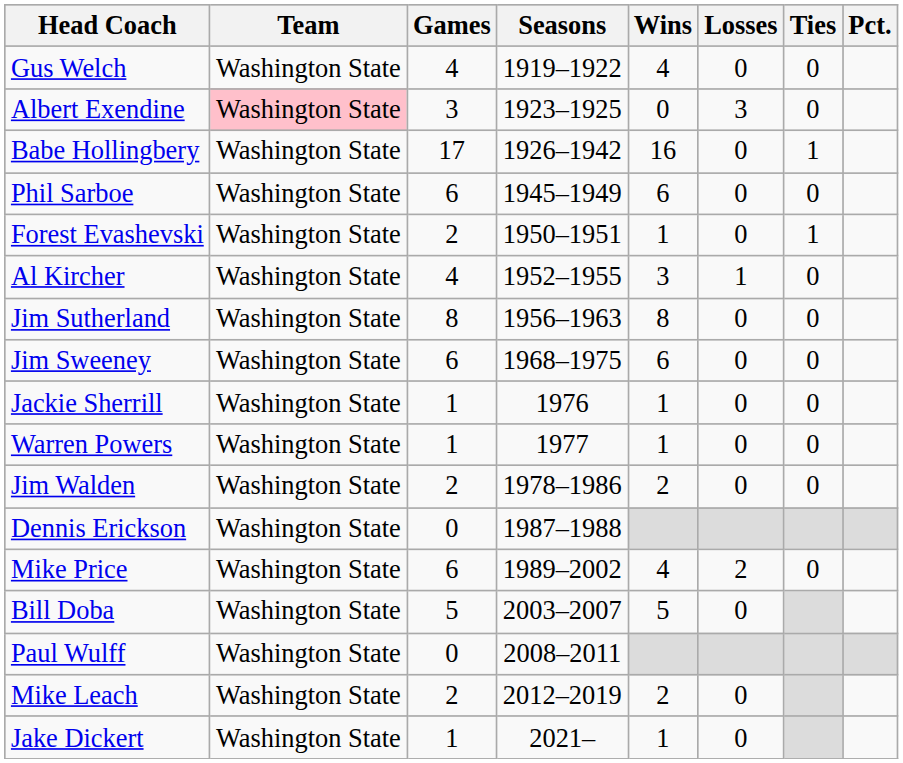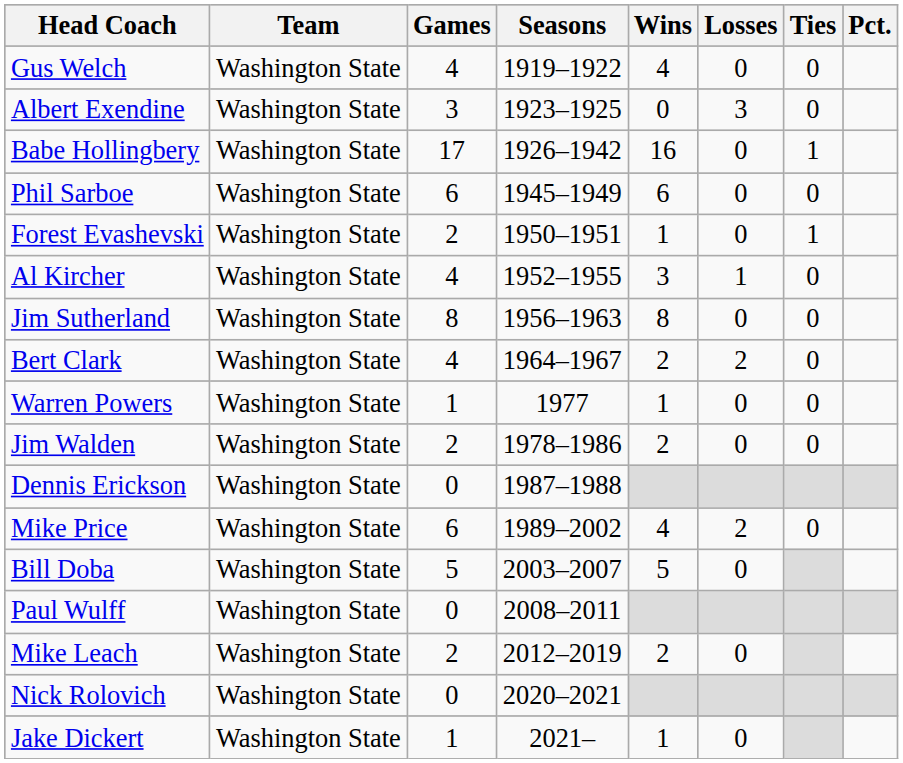 <table class="sortable wikitable" style="text-align:center">
 <tr>
 <th>Head Coach</th>
 <th>Team</th>
 <th>Games</th>
 <th>Seasons</th>
 <th>Wins</th>
 <th>Losses</th>
 <th>Ties</th>
 <th>Pct.</th>
 </tr>
 <tr>
 <td align=left><a href='#'>Gus Welch</a></td>
 <td>Washington State</td>
 <td>4</td>
 <td>1919–1922</td>
 <td>4</td>
 <td>0</td>
 <td>0</td>
 <td> </td>
 </tr>
 <tr>
 <td align=left><a href='#'>Albert Exendine</a></td>
-<td style="background: pink;">Washington State</td>
+<td>Washington State</td>
 <td>3</td>
 <td>1923–1925</td>
 <td>0</td>
 <td>3</td>
 <td>0</td>
 <td></td>
 </tr>
 <tr>
 <td align=left><a href='#'>Babe Hollingbery</a></td>
 <td>Washington State</td>
 <td>17</td>
 <td>1926–1942</td>
 <td>16</td>
 <td>0</td>
 <td>1</td>
 <td></td>
 </tr>
 <tr>
 <td align=left><a href='#'>Phil Sarboe</a></td>
 <td>Washington State</td>
 <td>6</td>
 <td>1945–1949</td>
 <td>6</td>
 <td>0</td>
 <td>0</td>
 <td> </td>
 </tr>
 <tr>
 <td align=left><a href='#'>Forest Evashevski</a></td>
 <td>Washington State</td>
 <td>2</td>
 <td>1950–1951</td>
 <td>1</td>
 <td>0</td>
 <td>1</td>
 <td></td>
 </tr>
 <tr>
 <td align=left><a href='#'>Al Kircher</a></td>
 <td>Washington State</td>
 <td>4</td>
 <td>1952–1955</td>
 <td>3</td>
 <td>1</td>
 <td>0</td>
 <td></td>
 </tr>
 <tr>
 <td align=left><a href='#'>Jim Sutherland</a></td>
 <td>Washington State</td>
 <td>8</td>
 <td>1956–1963</td>
 <td>8</td>
 <td>0</td>
 <td>0</td>
 <td> </td>
 </tr>
 <tr>
-<td align=left><a href='#'>Jim Sweeney</a></td>
+<td align=left><a href='#'>Bert Clark</a></td>
 <td>Washington State</td>
-<td>6</td>
-<td>1968–1975</td>
-<td>6</td>
+<td>4</td>
+<td>1964–1967</td>
+<td>2</td>
+<td>2</td>
 <td>0</td>
-<td>0</td>
-<td> </td>
-</tr>
-<tr>
-<td align=left><a href='#'>Jackie Sherrill</a></td>
-<td>Washington State</td>
-<td>1</td>
-<td>1976</td>
-<td>1</td>
-<td>0</td>
-<td>0</td>
-<td> </td>
+<td></td>
 </tr>
 <tr>
 <td align=left><a href='#'>Warren Powers</a></td>
 <td>Washington State</td>
 <td>1</td>
 <td>1977</td>
 <td>1</td>
 <td>0</td>
 <td>0</td>
 <td> </td>
 </tr>
 <tr>
 <td align=left><a href='#'>Jim Walden</a></td>
 <td>Washington State</td>
 <td>2</td>
 <td>1978–1986</td>
 <td>2</td>
 <td>0</td>
 <td>0</td>
 <td> </td>
 </tr>
 <tr>
 <td align=left><a href='#'>Dennis Erickson</a></td>
 <td>Washington State</td>
 <td>0</td>
 <td>1987–1988</td>
 <td style="background:#DCDCDC;"> </td>
 <td style="background:#DCDCDC;"> </td>
 <td style="background:#DCDCDC;"> </td>
 <td style="background:#DCDCDC;"> </td>
 </tr>
 <tr>
 <td align=left><a href='#'>Mike Price</a></td>
 <td>Washington State</td>
 <td>6</td>
 <td>1989–2002</td>
 <td>4</td>
 <td>2</td>
 <td>0</td>
 <td></td>
 </tr>
 <tr>
 <td align=left><a href='#'>Bill Doba</a></td>
 <td>Washington State</td>
 <td>5</td>
 <td>2003–2007</td>
 <td>5</td>
 <td>0</td>
 <td style="background:#DCDCDC;"> </td>
 <td> </td>
 </tr>
 <tr>
 <td align=left><a href='#'>Paul Wulff</a></td>
 <td>Washington State</td>
 <td>0</td>
 <td>2008–2011</td>
 <td style="background:#DCDCDC;"> </td>
 <td style="background:#DCDCDC;"> </td>
 <td style="background:#DCDCDC;"> </td>
 <td style="background:#DCDCDC;"> </td>
 </tr>
 <tr>
 <td align=left><a href='#'>Mike Leach</a></td>
 <td>Washington State</td>
 <td>2</td>
 <td>2012–2019</td>
 <td>2</td>
 <td>0</td>
 <td style="background:#DCDCDC;"> </td>
 <td> </td>
 </tr>
 <tr>
+<td align=left><a href='#'>Nick Rolovich</a></td>
+<td>Washington State</td>
+<td>0</td>
+<td>2020–2021</td>
+<td style="background:#DCDCDC;"> </td>
+<td style="background:#DCDCDC;"> </td>
+<td style="background:#DCDCDC;"> </td>
+<td style="background:#DCDCDC;"> </td>
+</tr>
+<tr>
 <td align=left><a href='#'>Jake Dickert</a></td>
 <td>Washington State</td>
 <td>1</td>
 <td>2021–</td>
 <td>1</td>
 <td>0</td>
 <td style="background:#DCDCDC;"> </td>
 <td> </td>
 </tr>
 </table>
